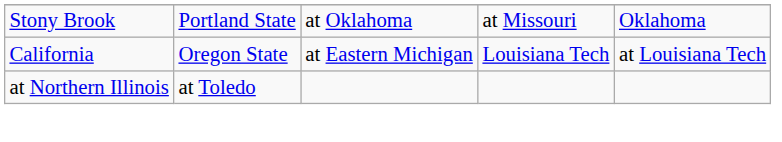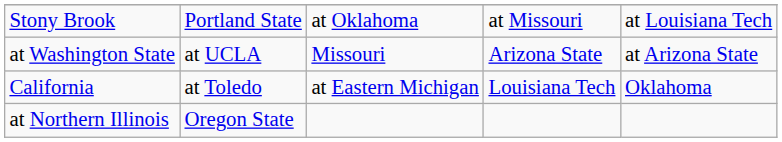 <table class="wikitable">
 <tr>
 </tr>
 <tr>
 <td><a href='#'>Stony Brook</a></td>
 <td><a href='#'>Portland State</a></td>
 <td>at <a href='#'>Oklahoma</a></td>
 <td>at <a href='#'>Missouri</a></td>
+<td>at <a href='#'>Louisiana Tech</a></td>
+</tr>
+<tr>
+<td>at <a href='#'>Washington State</a></td>
+<td>at <a href='#'>UCLA</a></td>
+<td><a href='#'>Missouri</a></td>
+<td><a href='#'>Arizona State</a></td>
+<td>at <a href='#'>Arizona State</a></td>
+</tr>
+<tr>
+<td><a href='#'>California</a></td>
+<td>at <a href='#'>Toledo</a></td>
+<td>at <a href='#'>Eastern Michigan</a></td>
+<td><a href='#'>Louisiana Tech</a></td>
 <td><a href='#'>Oklahoma</a></td>
 </tr>
 <tr>
-<td><a href='#'>California</a></td>
+<td>at <a href='#'>Northern Illinois</a></td>
 <td><a href='#'>Oregon State</a></td>
-<td>at <a href='#'>Eastern Michigan</a></td>
-<td><a href='#'>Louisiana Tech</a></td>
-<td>at <a href='#'>Louisiana Tech</a></td>
-</tr>
-<tr>
-<td>at <a href='#'>Northern Illinois</a></td>
-<td>at <a href='#'>Toledo</a></td>
 <td></td>
 <td></td>
 <td></td>
 </tr>
 </table>
